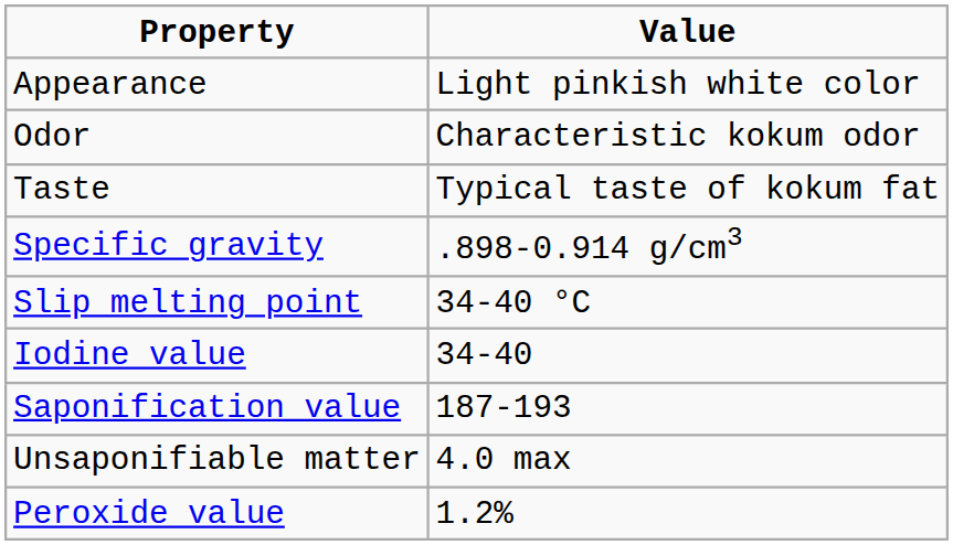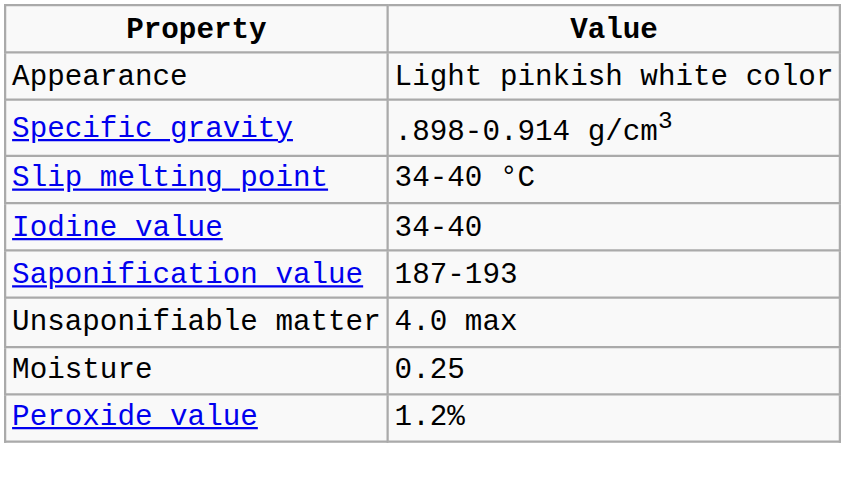 <table class="wikitable">
 <tr style="text-align:center;">
 <td><strong>Property</strong></td>
 <td><strong>Value</strong></td>
 </tr>
 <tr>
 <td>Appearance</td>
 <td>Light pinkish white color</td>
-</tr>
-<tr>
-<td>Odor</td>
-<td>Characteristic kokum odor</td>
-</tr>
-<tr>
-<td>Taste</td>
-<td>Typical taste of kokum fat</td>
 </tr>
 <tr>
 <td><a href='#'>Specific gravity</a></td>
 <td>.898-0.914 g/cm<sup>3</sup></td>
 </tr>
 <tr>
 <td><a href='#'>Slip melting point</a></td>
 <td>34-40 °C</td>
 </tr>
 <tr>
 <td><a href='#'>Iodine value</a></td>
 <td>34-40</td>
 </tr>
 <tr>
 <td><a href='#'>Saponification value</a></td>
 <td>187-193</td>
 </tr>
 <tr>
 <td>Unsaponifiable matter</td>
 <td>4.0 max</td>
 </tr>
 <tr>
+<td>Moisture</td>
+<td>0.25</td>
+</tr>
+<tr>
 <td><a href='#'>Peroxide value</a></td>
 <td>1.2%</td>
 </tr>
 </table>
